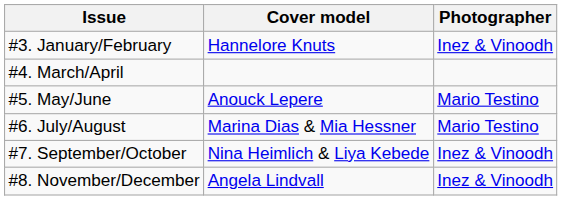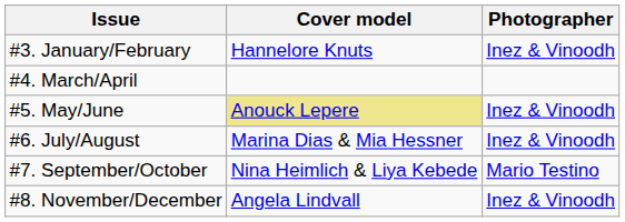 <table class="sortable wikitable">
 <tr>
 <th>Issue</th>
 <th>Cover model</th>
 <th>Photographer</th>
 </tr>
 <tr>
 <td>#3. January/February</td>
 <td><a href='#'>Hannelore Knuts</a></td>
 <td><a href='#'>Inez & Vinoodh</a></td>
 </tr>
 <tr>
 <td>#4. March/April</td>
 <td></td>
 <td></td>
 </tr>
 <tr>
 <td>#5. May/June</td>
-<td><a href='#'>Anouck Lepere</a></td>
-<td><a href='#'>Mario Testino</a></td>
+<td style="background: khaki;"><a href='#'>Anouck Lepere</a></td>
+<td><a href='#'>Inez & Vinoodh</a></td>
 </tr>
 <tr>
 <td>#6. July/August</td>
 <td><a href='#'>Marina Dias</a> & <a href='#'>Mia Hessner</a></td>
-<td><a href='#'>Mario Testino</a></td>
+<td><a href='#'>Inez & Vinoodh</a></td>
 </tr>
 <tr>
 <td>#7. September/October</td>
 <td><a href='#'>Nina Heimlich</a> & <a href='#'>Liya Kebede</a></td>
-<td><a href='#'>Inez & Vinoodh</a></td>
+<td><a href='#'>Mario Testino</a></td>
 </tr>
 <tr>
 <td>#8. November/December</td>
 <td><a href='#'>Angela Lindvall</a></td>
 <td><a href='#'>Inez & Vinoodh</a></td>
 </tr>
 </table>
